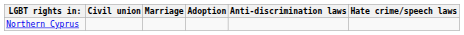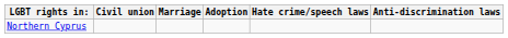 <table class="wikitable sortable">
 <tr>
 <th style="width:125px;">LGBT rights in:</th>
 <th>Civil union</th>
 <th>Marriage</th>
 <th>Adoption</th>
+<th>Hate crime/speech laws</th>
 <th>Anti-discrimination laws</th>
-<th>Hate crime/speech laws</th>
 </tr>
 <tr>
 <td> <a href='#'>Northern Cyprus</a></td>
 <td> </td>
 <td> </td>
 <td> </td>
 <td> </td>
 <td> </td>
 </tr>
 </table>
